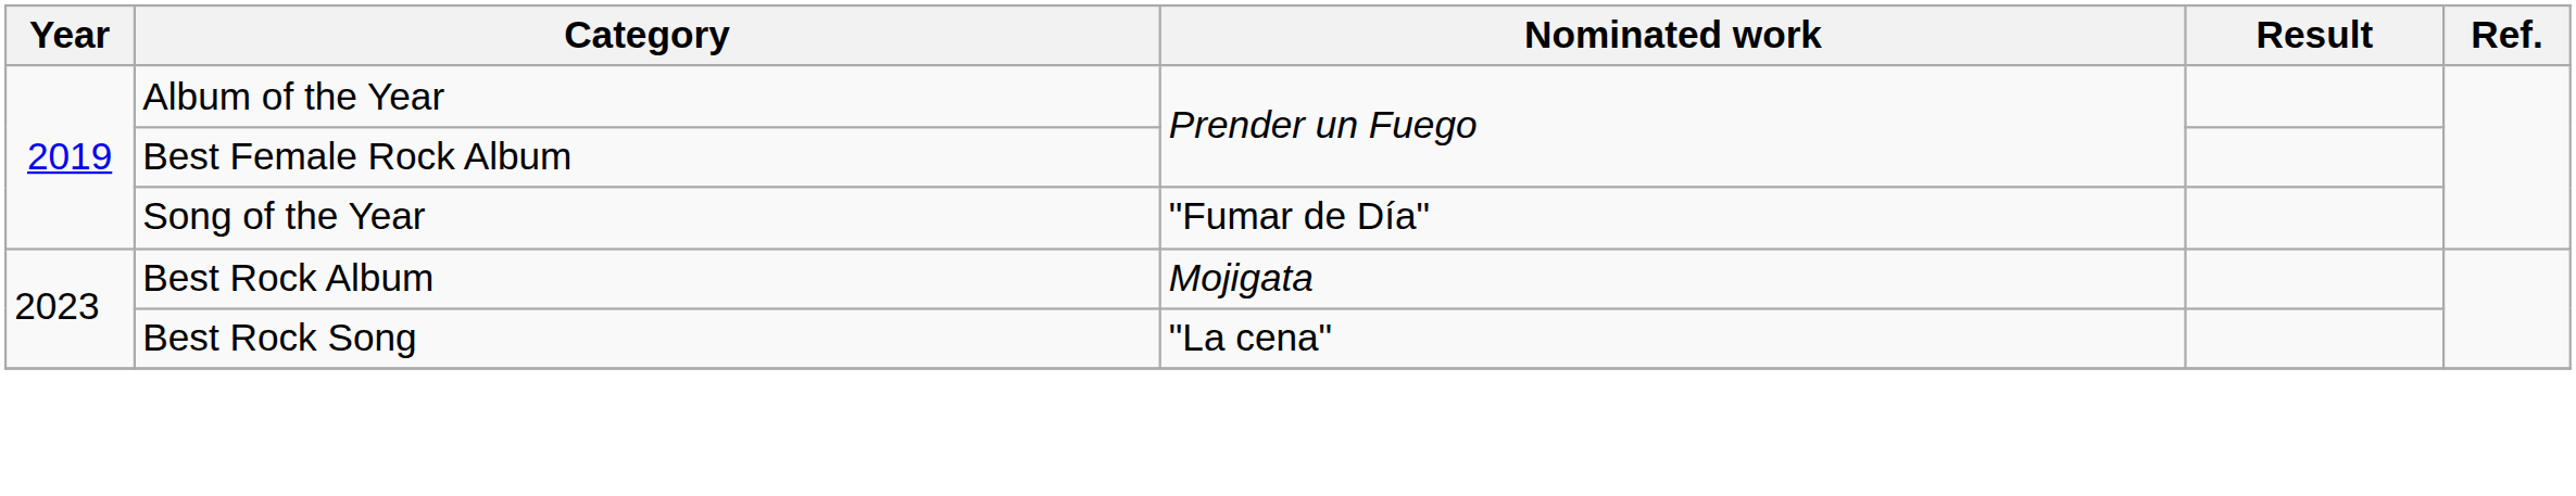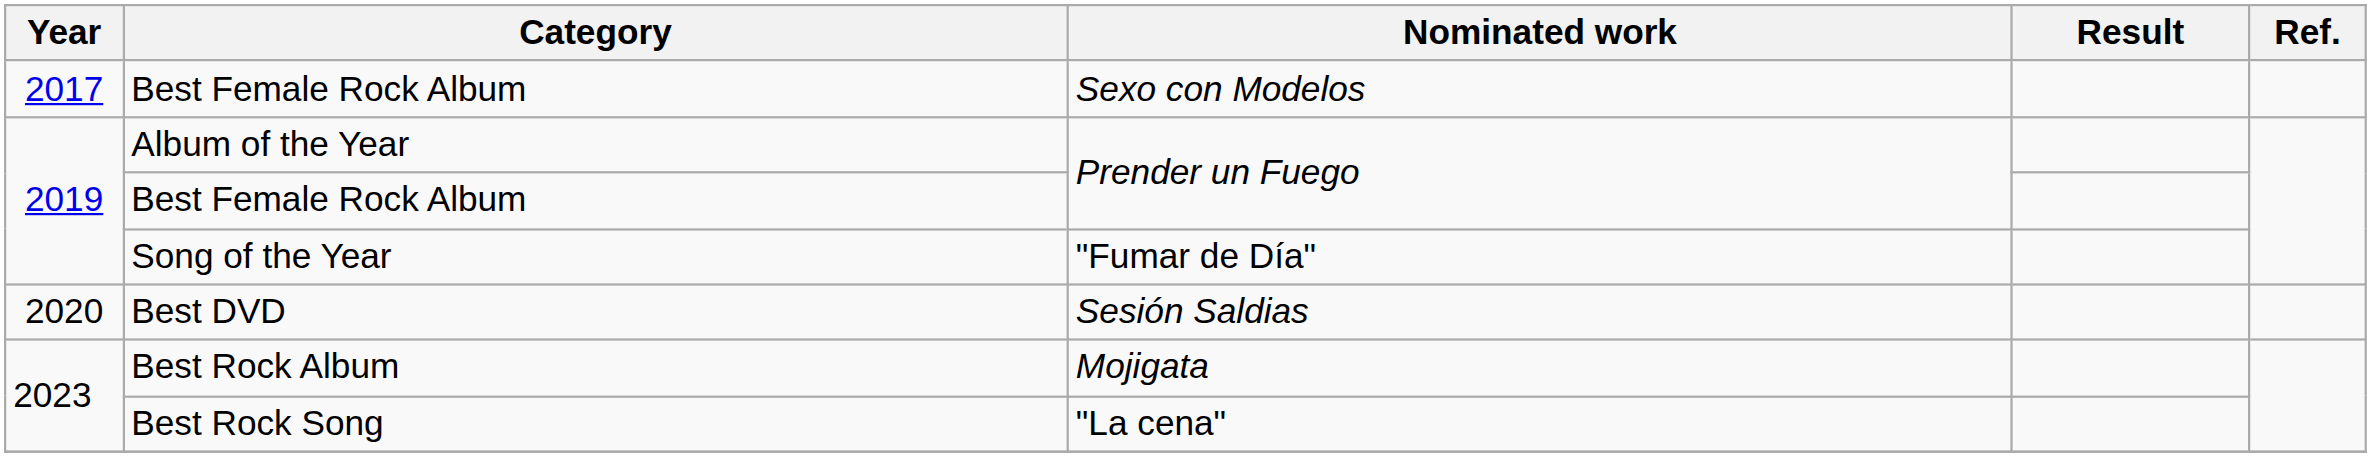 <table class="wikitable" style="width:85%;">
 <tr>
 <th width=5%>Year</th>
 <th style="width:40%;">Category</th>
 <th style="width:40%;">Nominated work</th>
 <th style="width:10%;">Result</th>
 <th style="width:5%;">Ref.</th>
+</tr>
+<tr>
+<td style="text-align:center;"><a href='#'>2017</a></td>
+<td>Best Female Rock Album</td>
+<td><em>Sexo con Modelos</em></td>
+<td></td>
+<td></td>
 </tr>
 <tr>
 <td rowspan="3" style="text-align:center;"><a href='#'>2019</a></td>
 <td>Album of the Year</td>
 <td rowspan="2"><em>Prender un Fuego</em></td>
 <td></td>
 <td rowspan="3"></td>
 </tr>
 <tr>
 <td>Best Female Rock Album</td>
 <td></td>
 </tr>
 <tr>
 <td>Song of the Year</td>
 <td>"Fumar de Día"</td>
 <td></td>
 </tr>
 <tr>
+<td style="text-align:center;">2020</td>
+<td>Best DVD</td>
+<td><em>Sesión Saldias</em></td>
+<td></td>
+<td></td>
+</tr>
+<tr>
 <td rowspan="2">2023</td>
 <td>Best Rock Album</td>
 <td><em>Mojigata</em></td>
 <td></td>
 <td rowspan="2"></td>
 </tr>
 <tr>
 <td>Best Rock Song</td>
 <td>"La cena"</td>
 <td></td>
 </tr>
 <tr>
 </tr>
 </table>
